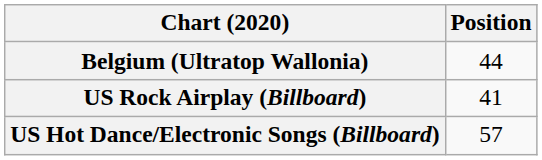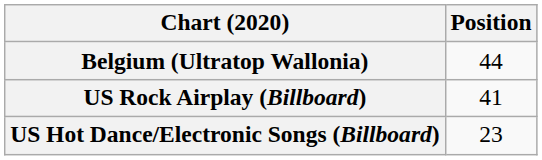 <table class="wikitable sortable plainrowheaders" style="text-align:center">
 <tr>
 <th>Chart (2020)</th>
 <th>Position</th>
 </tr>
 <tr>
 <th scope="row">Belgium (Ultratop Wallonia)</th>
 <td>44</td>
 </tr>
 <tr>
 <th scope="row">US Rock Airplay (<em>Billboard</em>)</th>
 <td>41</td>
 </tr>
 <tr>
 <th scope="row">US Hot Dance/Electronic Songs (<em>Billboard</em>)</th>
-<td>57</td>
+<td>23</td>
 </tr>
 </table>
